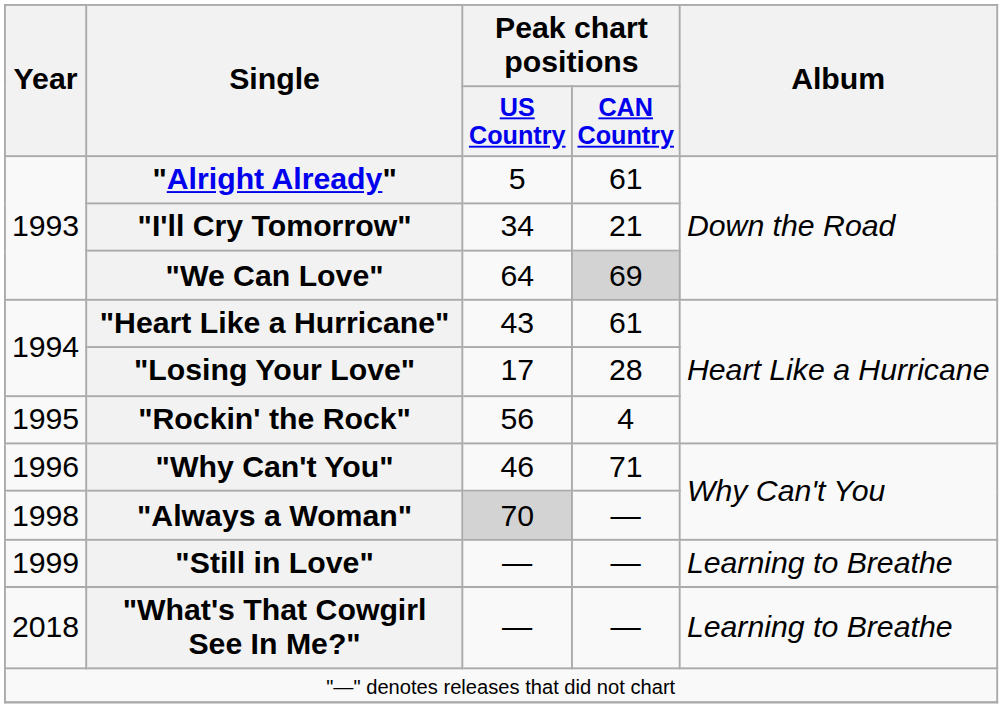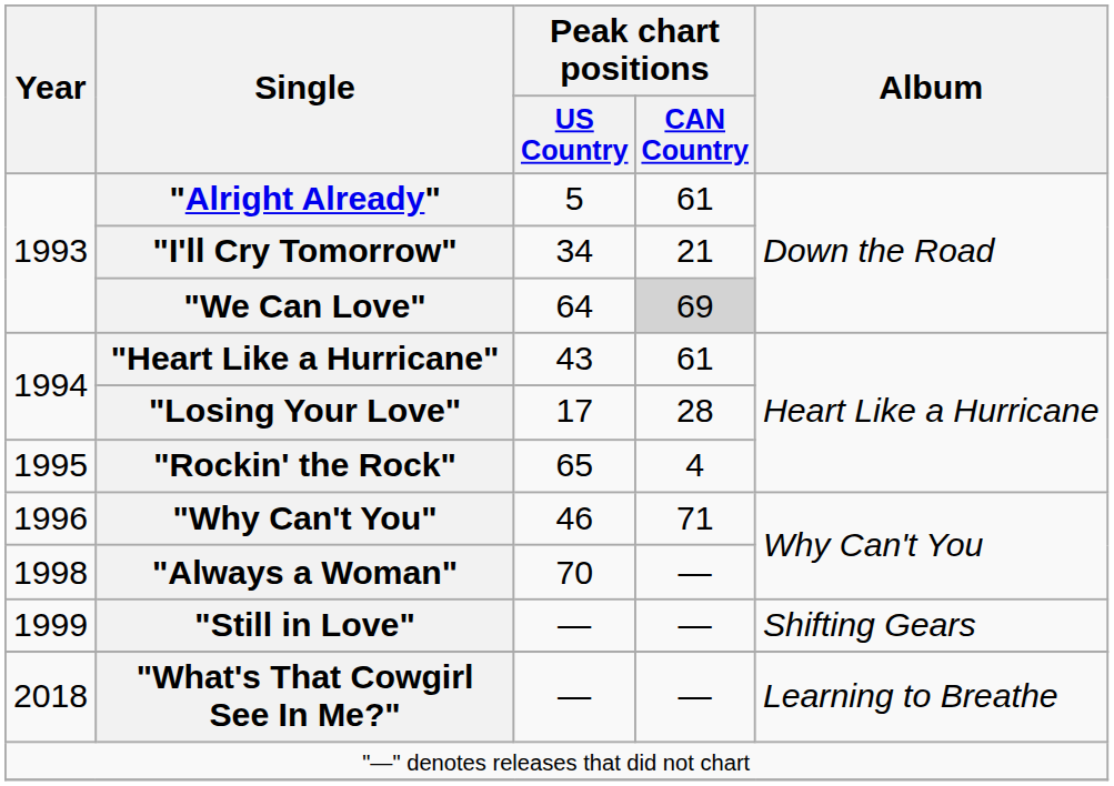 <table class="wikitable plainrowheaders" style="text-align:center;">
 <tr>
 <th rowspan="2">Year</th>
 <th rowspan="2" style="width:12em;">Single</th>
 <th colspan="2">Peak chart<br>positions</th>
 <th rowspan="2">Album</th>
 </tr>
 <tr style="font-size:smaller;">
 <th width="45"><a href='#'>US Country</a></th>
 <th width="45"><a href='#'>CAN Country</a></th>
 </tr>
 <tr>
 <td rowspan="3">1993</td>
 <th scope="row">"<a href='#'>Alright Already</a>"</th>
 <td>5</td>
 <td>61</td>
 <td align="left" rowspan="3"><em>Down the Road</em></td>
 </tr>
 <tr>
 <th scope="row">"I'll Cry Tomorrow"</th>
 <td>34</td>
 <td>21</td>
 </tr>
 <tr>
 <th scope="row">"We Can Love"</th>
 <td>64</td>
 <td style="background: lightgrey;">69</td>
 </tr>
 <tr>
 <td rowspan="2">1994</td>
 <th scope="row">"Heart Like a Hurricane"</th>
 <td>43</td>
 <td>61</td>
 <td align="left" rowspan="3"><em>Heart Like a Hurricane</em></td>
 </tr>
 <tr>
 <th scope="row">"Losing Your Love"</th>
 <td>17</td>
 <td>28</td>
 </tr>
 <tr>
 <td>1995</td>
 <th scope="row">"Rockin' the Rock"</th>
-<td>56</td>
+<td>65</td>
 <td>4</td>
 </tr>
 <tr>
 <td>1996</td>
 <th scope="row">"Why Can't You"</th>
 <td>46</td>
 <td>71</td>
 <td align="left" rowspan="2"><em>Why Can't You</em></td>
 </tr>
 <tr>
 <td>1998</td>
 <th scope="row">"Always a Woman"</th>
-<td style="background: lightgrey;">70</td>
+<td>70</td>
 <td>—</td>
 </tr>
 <tr>
 <td>1999</td>
 <th scope="row">"Still in Love"</th>
 <td>—</td>
 <td>—</td>
-<td align="left"><em>Learning to Breathe</em></td>
+<td align="left"><em>Shifting Gears</em></td>
 </tr>
 <tr>
 </tr>
 <tr>
 <td>2018</td>
 <th scope="row">"What's That Cowgirl See In Me?"</th>
 <td>—</td>
 <td>—</td>
 <td align="left"><em>Learning to Breathe</em></td>
 </tr>
 <tr>
 <td colspan="5" style="font-size:8pt">"—" denotes releases that did not chart</td>
 </tr>
 <tr>
 </tr>
 </table>
